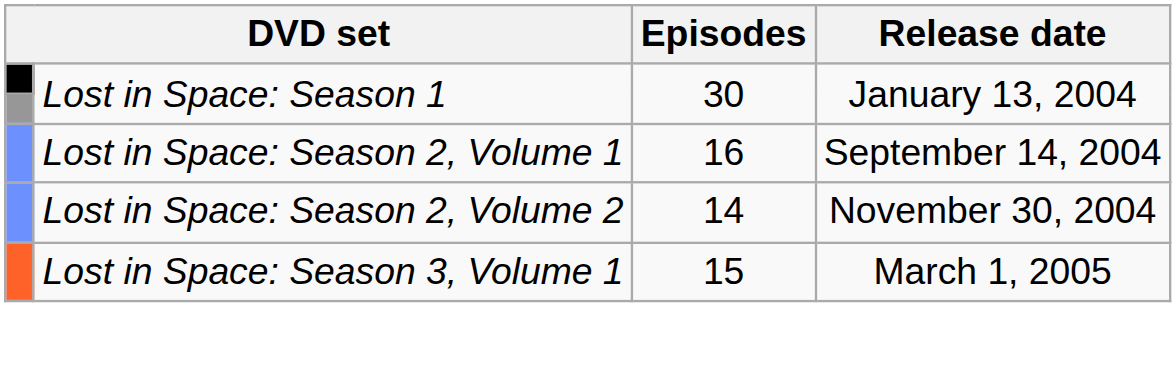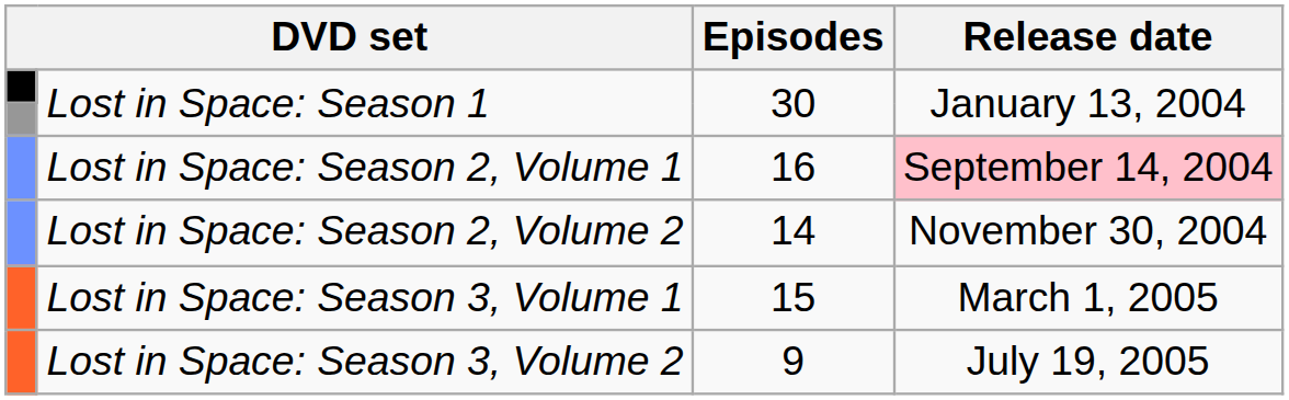 <table class="wikitable plainrowheaders" style="text-align:center">
 <tr>
 <th colspan=2>DVD set</th>
 <th>Episodes</th>
 <th>Release date</th>
 </tr>
 <tr>
 <td style="width:5px; background:#000000"></td>
 <td rowspan=2 align="left"><em>Lost in Space: Season 1</em></td>
 <td rowspan=2>30</td>
 <td rowspan=2>January 13, 2004</td>
 </tr>
 <tr>
 <td bgcolor="979797"></td>
 </tr>
 <tr>
 <td bgcolor="6C91FF"></td>
 <td align="left"><em>Lost in Space: Season 2, Volume 1</em></td>
 <td>16</td>
-<td>September 14, 2004</td>
+<td style="background: pink;">September 14, 2004</td>
 </tr>
 <tr>
 <td bgcolor="6C91FF"></td>
 <td align="left"><em>Lost in Space: Season 2, Volume 2</em></td>
 <td>14</td>
 <td>November 30, 2004</td>
 </tr>
 <tr>
 <td bgcolor="FF6229"></td>
 <td align="left"><em>Lost in Space: Season 3, Volume 1</em></td>
 <td>15</td>
 <td>March 1, 2005</td>
 </tr>
+<tr>
+<td bgcolor="FF6229"></td>
+<td align="left"><em>Lost in Space: Season 3, Volume 2</em></td>
+<td>9</td>
+<td>July 19, 2005</td>
+</tr>
 </table>
